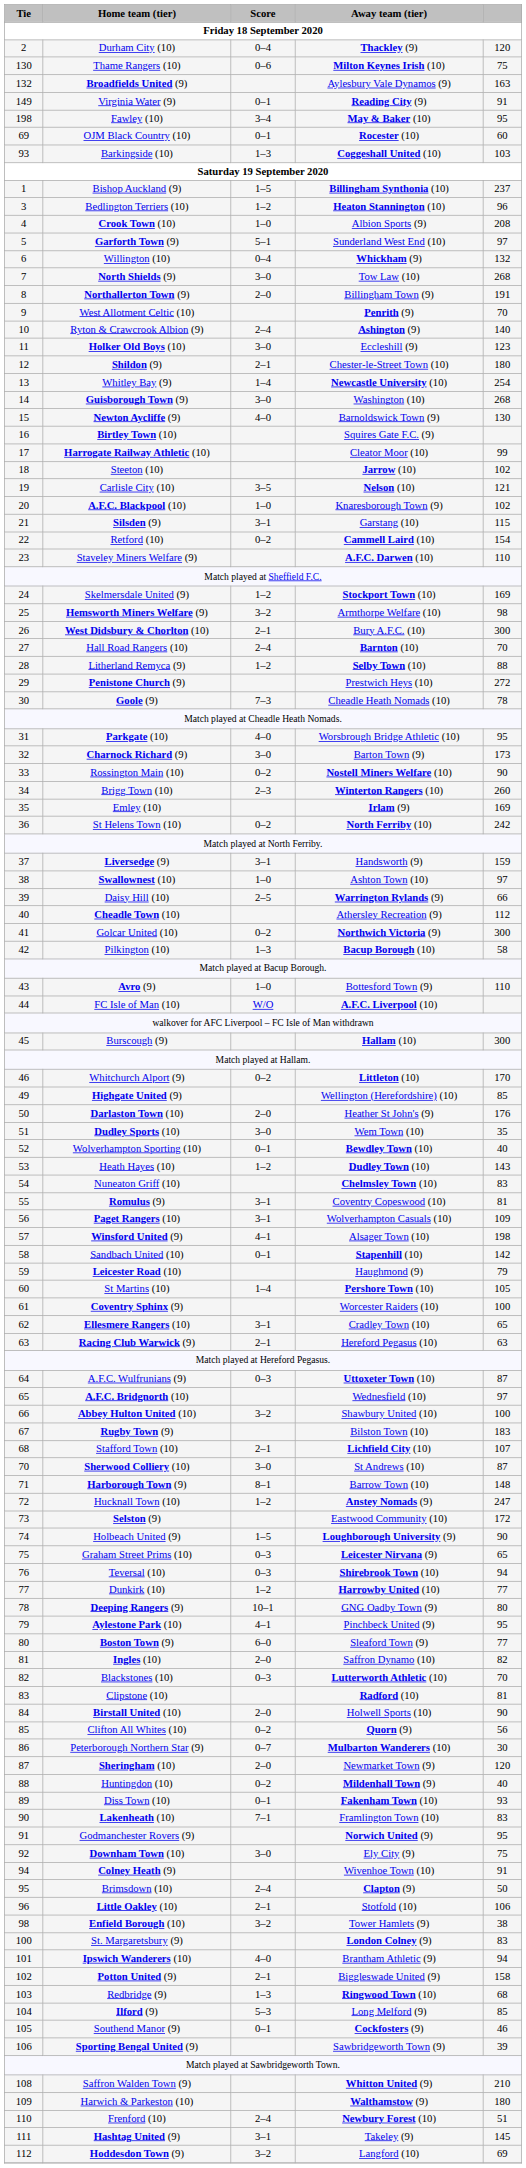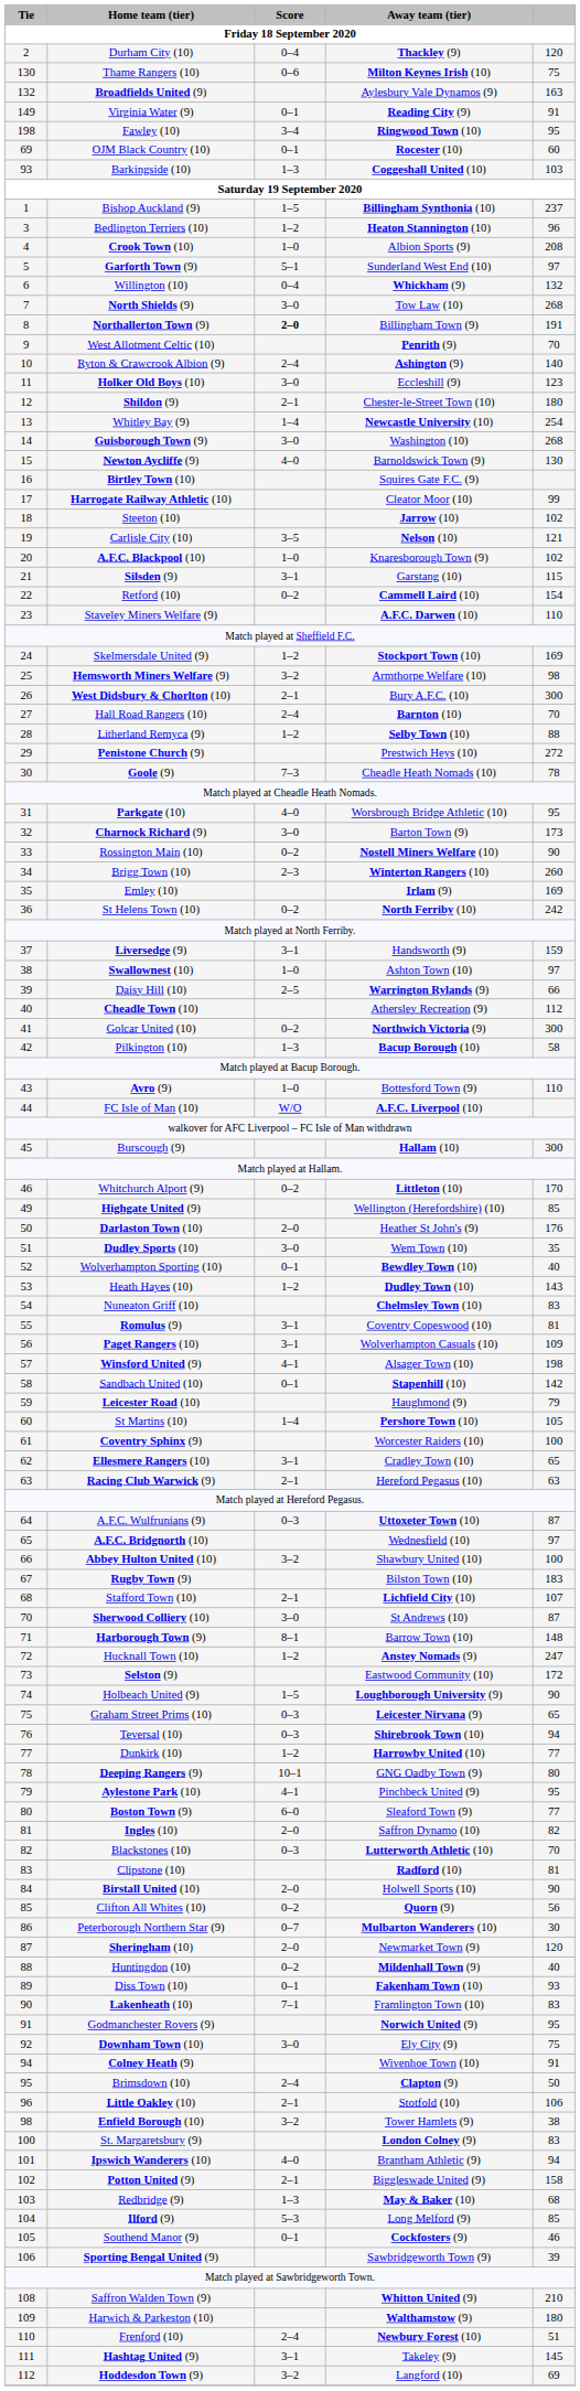 <table class="wikitable" style="width: 700px; background:WhiteSmoke; text-align:center; font-size:90%">
 <tr>
 <td scope="col" style="width:  7.50%; background:silver;"><strong>Tie</strong></td>
 <td scope="col" style="width: 36.25%; background:silver;"><strong>Home team (tier)</strong></td>
 <td scope="col" style="width: 12.50%; background:silver;"><strong>Score</strong></td>
 <td scope="col" style="width: 36.25%; background:silver;"><strong>Away team (tier)</strong></td>
 <td scope="col" style="width:  7.50%; background:silver;"><strong></strong></td>
 </tr>
 <tr>
 </tr>
 <tr>
 <td colspan="5" style= background:White><strong>Friday 18 September 2020</strong></td>
 </tr>
 <tr>
 <td>2</td>
 <td><a href='#'>Durham City</a> (10)</td>
 <td>0–4</td>
 <td><strong><a href='#'>Thackley</a></strong> (9)</td>
 <td>120</td>
 </tr>
 <tr>
 <td>130</td>
 <td><a href='#'>Thame Rangers</a> (10)</td>
 <td>0–6</td>
 <td><strong><a href='#'>Milton Keynes Irish</a></strong> (10)</td>
 <td>75</td>
 </tr>
 <tr>
 <td>132</td>
 <td><strong><a href='#'>Broadfields United</a></strong> (9)</td>
 <td></td>
 <td><a href='#'>Aylesbury Vale Dynamos</a> (9)</td>
 <td>163</td>
 </tr>
 <tr>
 <td>149</td>
 <td><a href='#'>Virginia Water</a> (9)</td>
 <td>0–1</td>
 <td><strong><a href='#'>Reading City</a></strong> (9)</td>
 <td>91</td>
 </tr>
 <tr>
 <td>198</td>
 <td><a href='#'>Fawley</a> (10)</td>
 <td>3–4</td>
-<td><strong><a href='#'>May & Baker</a></strong> (10)</td>
+<td><strong><a href='#'>Ringwood Town</a></strong> (10)</td>
 <td>95</td>
 </tr>
 <tr>
 <td>69</td>
 <td><a href='#'>OJM Black Country</a> (10)</td>
 <td>0–1</td>
 <td><strong><a href='#'>Rocester</a></strong> (10)</td>
 <td>60</td>
 </tr>
 <tr>
 <td>93</td>
 <td><a href='#'>Barkingside</a> (10)</td>
 <td>1–3</td>
 <td><strong><a href='#'>Coggeshall United</a></strong> (10)</td>
 <td>103</td>
 </tr>
 <tr>
 <td colspan="5" style= background:White><strong>Saturday 19 September 2020</strong></td>
 </tr>
 <tr>
 <td>1</td>
 <td><a href='#'>Bishop Auckland</a> (9)</td>
 <td>1–5</td>
 <td><strong><a href='#'>Billingham Synthonia</a></strong> (10)</td>
 <td>237</td>
 </tr>
 <tr>
 <td>3</td>
 <td><a href='#'>Bedlington Terriers</a> (10)</td>
 <td>1–2</td>
 <td><strong><a href='#'>Heaton Stannington</a></strong> (10)</td>
 <td>96</td>
 </tr>
 <tr>
 <td>4</td>
 <td><strong><a href='#'>Crook Town</a></strong> (10)</td>
 <td>1–0</td>
 <td><a href='#'>Albion Sports</a> (9)</td>
 <td>208</td>
 </tr>
 <tr>
 <td>5</td>
 <td><strong><a href='#'>Garforth Town</a></strong> (9)</td>
 <td>5–1</td>
 <td><a href='#'>Sunderland West End</a> (10)</td>
 <td>97</td>
 </tr>
 <tr>
 <td>6</td>
 <td><a href='#'>Willington</a> (10)</td>
 <td>0–4</td>
 <td><strong><a href='#'>Whickham</a></strong> (9)</td>
 <td>132</td>
 </tr>
 <tr>
 <td>7</td>
 <td><strong><a href='#'>North Shields</a></strong> (9)</td>
 <td>3–0</td>
 <td><a href='#'>Tow Law</a> (10)</td>
 <td>268</td>
 </tr>
 <tr>
 <td>8</td>
 <td><strong><a href='#'>Northallerton Town</a></strong> (9)</td>
-<td>2–0</td>
+<td><strong>2–0</strong></td>
 <td><a href='#'>Billingham Town</a> (9)</td>
 <td>191</td>
 </tr>
 <tr>
 <td>9</td>
 <td><a href='#'>West Allotment Celtic</a> (10)</td>
 <td></td>
 <td><strong><a href='#'>Penrith</a></strong> (9)</td>
 <td>70</td>
 </tr>
 <tr>
 <td>10</td>
 <td><a href='#'>Ryton & Crawcrook Albion</a> (9)</td>
 <td>2–4</td>
 <td><strong><a href='#'>Ashington</a></strong> (9)</td>
 <td>140</td>
 </tr>
 <tr>
 <td>11</td>
 <td><strong><a href='#'>Holker Old Boys</a></strong> (10)</td>
 <td>3–0</td>
 <td><a href='#'>Eccleshill</a> (9)</td>
 <td>123</td>
 </tr>
 <tr>
 <td>12</td>
 <td><strong><a href='#'>Shildon</a></strong> (9)</td>
 <td>2–1</td>
 <td><a href='#'>Chester-le-Street Town</a> (10)</td>
 <td>180</td>
 </tr>
 <tr>
 <td>13</td>
 <td><a href='#'>Whitley Bay</a> (9)</td>
 <td>1–4</td>
 <td><strong><a href='#'>Newcastle University</a></strong> (10)</td>
 <td>254</td>
 </tr>
 <tr>
 <td>14</td>
 <td><strong><a href='#'>Guisborough Town</a></strong> (9)</td>
 <td>3–0</td>
 <td><a href='#'>Washington</a> (10)</td>
 <td>268</td>
 </tr>
 <tr>
 <td>15</td>
 <td><strong><a href='#'>Newton Aycliffe</a></strong> (9)</td>
 <td>4–0</td>
 <td><a href='#'>Barnoldswick Town</a> (9)</td>
 <td>130</td>
 </tr>
 <tr>
 <td>16</td>
 <td><strong><a href='#'>Birtley Town</a></strong> (10)</td>
 <td></td>
 <td><a href='#'>Squires Gate F.C.</a> (9)</td>
 <td></td>
 </tr>
 <tr>
 <td>17</td>
 <td><strong><a href='#'>Harrogate Railway Athletic</a></strong> (10)</td>
 <td></td>
 <td><a href='#'>Cleator Moor</a> (10)</td>
 <td>99</td>
 </tr>
 <tr>
 <td>18</td>
 <td><a href='#'>Steeton</a> (10)</td>
 <td></td>
 <td><strong><a href='#'>Jarrow</a></strong> (10)</td>
 <td>102</td>
 </tr>
 <tr>
 <td>19</td>
 <td><a href='#'>Carlisle City</a> (10)</td>
 <td>3–5</td>
 <td><strong><a href='#'>Nelson</a></strong> (10)</td>
 <td>121</td>
 </tr>
 <tr>
 <td>20</td>
 <td><strong><a href='#'>A.F.C. Blackpool</a></strong> (10)</td>
 <td>1–0</td>
 <td><a href='#'>Knaresborough Town</a> (9)</td>
 <td>102</td>
 </tr>
 <tr>
 <td>21</td>
 <td><strong><a href='#'>Silsden</a></strong> (9)</td>
 <td>3–1</td>
 <td><a href='#'>Garstang</a> (10)</td>
 <td>115</td>
 </tr>
 <tr>
 <td>22</td>
 <td><a href='#'>Retford</a> (10)</td>
 <td>0–2</td>
 <td><strong><a href='#'>Cammell Laird</a></strong> (10)</td>
 <td>154</td>
 </tr>
 <tr>
 <td>23</td>
 <td><a href='#'>Staveley Miners Welfare</a> (9)</td>
 <td></td>
 <td><strong><a href='#'>A.F.C. Darwen</a></strong> (10)</td>
 <td>110</td>
 </tr>
 <tr>
 <td colspan="5" style="background:GhostWhite; height:20px; text-align:center; font-size:90%">Match played at <a href='#'>Sheffield F.C.</a></td>
 </tr>
 <tr>
 <td>24</td>
 <td><a href='#'>Skelmersdale United</a> (9)</td>
 <td>1–2</td>
 <td><strong><a href='#'>Stockport Town</a></strong> (10)</td>
 <td>169</td>
 </tr>
 <tr>
 <td>25</td>
 <td><strong><a href='#'>Hemsworth Miners Welfare</a></strong> (9)</td>
 <td>3–2</td>
 <td><a href='#'>Armthorpe Welfare</a> (10)</td>
 <td>98</td>
 </tr>
 <tr>
 <td>26</td>
 <td><strong><a href='#'>West Didsbury & Chorlton</a></strong> (10)</td>
 <td>2–1</td>
 <td><a href='#'>Bury A.F.C.</a> (10)</td>
 <td>300</td>
 </tr>
 <tr>
 <td>27</td>
 <td><a href='#'>Hall Road Rangers</a> (10)</td>
 <td>2–4</td>
 <td><strong><a href='#'>Barnton</a></strong> (10)</td>
 <td>70</td>
 </tr>
 <tr>
 <td>28</td>
 <td><a href='#'>Litherland Remyca</a> (9)</td>
 <td>1–2</td>
 <td><strong><a href='#'>Selby Town</a></strong> (10)</td>
 <td>88</td>
 </tr>
 <tr>
 <td>29</td>
 <td><strong><a href='#'>Penistone Church</a></strong> (9)</td>
 <td></td>
 <td><a href='#'>Prestwich Heys</a> (10)</td>
 <td>272</td>
 </tr>
 <tr>
 <td>30</td>
 <td><strong><a href='#'>Goole</a></strong> (9)</td>
 <td>7–3</td>
 <td><a href='#'>Cheadle Heath Nomads</a> (10)</td>
 <td>78</td>
 </tr>
 <tr>
 <td colspan="5" style="background:GhostWhite; height:20px; text-align:center; font-size:90%">Match played at Cheadle Heath Nomads.</td>
 </tr>
 <tr>
 <td>31</td>
 <td><strong><a href='#'>Parkgate</a></strong> (10)</td>
 <td>4–0</td>
 <td><a href='#'>Worsbrough Bridge Athletic</a> (10)</td>
 <td>95</td>
 </tr>
 <tr>
 <td>32</td>
 <td><strong><a href='#'>Charnock Richard</a></strong> (9)</td>
 <td>3–0</td>
 <td><a href='#'>Barton Town</a> (9)</td>
 <td>173</td>
 </tr>
 <tr>
 <td>33</td>
 <td><a href='#'>Rossington Main</a> (10)</td>
 <td>0–2</td>
 <td><strong><a href='#'>Nostell Miners Welfare</a></strong> (10)</td>
 <td>90</td>
 </tr>
 <tr>
 <td>34</td>
 <td><a href='#'>Brigg Town</a> (10)</td>
 <td>2–3</td>
 <td><strong><a href='#'>Winterton Rangers</a></strong> (10)</td>
 <td>260</td>
 </tr>
 <tr>
 <td>35</td>
 <td><a href='#'>Emley</a> (10)</td>
 <td></td>
 <td><strong><a href='#'>Irlam</a></strong> (9)</td>
 <td>169</td>
 </tr>
 <tr>
 <td>36</td>
 <td><a href='#'>St Helens Town</a> (10)</td>
 <td>0–2</td>
 <td><strong><a href='#'>North Ferriby</a></strong> (10)</td>
 <td>242</td>
 </tr>
 <tr>
 <td colspan="5" style="background:GhostWhite; height:20px; text-align:center; font-size:90%">Match played at North Ferriby.</td>
 </tr>
 <tr>
 <td>37</td>
 <td><strong><a href='#'>Liversedge</a></strong> (9)</td>
 <td>3–1</td>
 <td><a href='#'>Handsworth</a> (9)</td>
 <td>159</td>
 </tr>
 <tr>
 <td>38</td>
 <td><strong><a href='#'>Swallownest</a></strong> (10)</td>
 <td>1–0</td>
 <td><a href='#'>Ashton Town</a> (10)</td>
 <td>97</td>
 </tr>
 <tr>
 <td>39</td>
 <td><a href='#'>Daisy Hill</a> (10)</td>
 <td>2–5</td>
 <td><strong><a href='#'>Warrington Rylands</a></strong> (9)</td>
 <td>66</td>
 </tr>
 <tr>
 <td>40</td>
 <td><strong><a href='#'>Cheadle Town</a></strong> (10)</td>
 <td></td>
 <td><a href='#'>Athersley Recreation</a> (9)</td>
 <td>112</td>
 </tr>
 <tr>
 <td>41</td>
 <td><a href='#'>Golcar United</a> (10)</td>
 <td>0–2</td>
 <td><strong><a href='#'>Northwich Victoria</a></strong> (9)</td>
 <td>300</td>
 </tr>
 <tr>
 <td>42</td>
 <td><a href='#'>Pilkington</a> (10)</td>
 <td>1–3</td>
 <td><strong><a href='#'>Bacup Borough</a></strong> (10)</td>
 <td>58</td>
 </tr>
 <tr>
 <td colspan="5" style="background:GhostWhite; height:20px; text-align:center; font-size:90%">Match played at Bacup Borough.</td>
 </tr>
 <tr>
 <td>43</td>
 <td><strong><a href='#'>Avro</a></strong> (9)</td>
 <td>1–0</td>
 <td><a href='#'>Bottesford Town</a> (9)</td>
 <td>110</td>
 </tr>
 <tr>
 <td>44</td>
 <td><a href='#'>FC Isle of Man</a> (10)</td>
 <td><a href='#'>W/O</a></td>
 <td><strong><a href='#'>A.F.C. Liverpool</a></strong> (10)</td>
 <td></td>
 </tr>
 <tr>
 <td colspan="5" style="background:GhostWhite; height:20px; text-align:center; font-size:90%">walkover for AFC Liverpool – FC Isle of Man withdrawn</td>
 </tr>
 <tr>
 <td>45</td>
 <td><a href='#'>Burscough</a> (9)</td>
 <td></td>
 <td><strong><a href='#'>Hallam</a></strong> (10)</td>
 <td>300</td>
 </tr>
 <tr>
 <td colspan="5" style="background:GhostWhite; height:20px; text-align:center; font-size:90%">Match played at Hallam.</td>
 </tr>
 <tr>
 <td>46</td>
 <td><a href='#'>Whitchurch Alport</a> (9)</td>
 <td>0–2</td>
 <td><strong><a href='#'>Littleton</a></strong> (10)</td>
 <td>170</td>
 </tr>
 <tr>
 <td>49</td>
 <td><strong><a href='#'>Highgate United</a></strong> (9)</td>
 <td></td>
 <td><a href='#'>Wellington (Herefordshire)</a> (10)</td>
 <td>85</td>
 </tr>
 <tr>
 <td>50</td>
 <td><strong><a href='#'>Darlaston Town</a></strong> (10)</td>
 <td>2–0</td>
 <td><a href='#'>Heather St John's</a> (9)</td>
 <td>176</td>
 </tr>
 <tr>
 <td>51</td>
 <td><strong><a href='#'>Dudley Sports</a></strong> (10)</td>
 <td>3–0</td>
 <td><a href='#'>Wem Town</a> (10)</td>
 <td>35</td>
 </tr>
 <tr>
 <td>52</td>
 <td><a href='#'>Wolverhampton Sporting</a> (10)</td>
 <td>0–1</td>
 <td><strong><a href='#'>Bewdley Town</a></strong> (10)</td>
 <td>40</td>
 </tr>
 <tr>
 <td>53</td>
 <td><a href='#'>Heath Hayes</a> (10)</td>
 <td>1–2</td>
 <td><strong><a href='#'>Dudley Town</a></strong> (10)</td>
 <td>143</td>
 </tr>
 <tr>
 <td>54</td>
 <td><a href='#'>Nuneaton Griff</a> (10)</td>
 <td></td>
 <td><strong><a href='#'>Chelmsley Town</a></strong> (10)</td>
 <td>83</td>
 </tr>
 <tr>
 <td>55</td>
 <td><strong><a href='#'>Romulus</a></strong> (9)</td>
 <td>3–1</td>
 <td><a href='#'>Coventry Copeswood</a> (10)</td>
 <td>81</td>
 </tr>
 <tr>
 <td>56</td>
 <td><strong><a href='#'>Paget Rangers</a></strong> (10)</td>
 <td>3–1</td>
 <td><a href='#'>Wolverhampton Casuals</a> (10)</td>
 <td>109</td>
 </tr>
 <tr>
 <td>57</td>
 <td><strong><a href='#'>Winsford United</a></strong> (9)</td>
 <td>4–1</td>
 <td><a href='#'>Alsager Town</a> (10)</td>
 <td>198</td>
 </tr>
 <tr>
 <td>58</td>
 <td><a href='#'>Sandbach United</a> (10)</td>
 <td>0–1</td>
 <td><strong><a href='#'>Stapenhill</a></strong> (10)</td>
 <td>142</td>
 </tr>
 <tr>
 <td>59</td>
 <td><strong><a href='#'>Leicester Road</a></strong> (10)</td>
 <td></td>
 <td><a href='#'>Haughmond</a> (9)</td>
 <td>79</td>
 </tr>
 <tr>
 <td>60</td>
 <td><a href='#'>St Martins</a> (10)</td>
 <td>1–4</td>
 <td><strong><a href='#'>Pershore Town</a></strong> (10)</td>
 <td>105</td>
 </tr>
 <tr>
 <td>61</td>
 <td><strong><a href='#'>Coventry Sphinx</a></strong> (9)</td>
 <td></td>
 <td><a href='#'>Worcester Raiders</a> (10)</td>
 <td>100</td>
 </tr>
 <tr>
 <td>62</td>
 <td><strong><a href='#'>Ellesmere Rangers</a></strong> (10)</td>
 <td>3–1</td>
 <td><a href='#'>Cradley Town</a> (10)</td>
 <td>65</td>
 </tr>
 <tr>
 <td>63</td>
 <td><strong><a href='#'>Racing Club Warwick</a></strong> (9)</td>
 <td>2–1</td>
 <td><a href='#'>Hereford Pegasus</a> (10)</td>
 <td>63</td>
 </tr>
 <tr>
 <td colspan="5" style="background:GhostWhite; height:20px; text-align:center; font-size:90%">Match played at Hereford Pegasus.</td>
 </tr>
 <tr>
 <td>64</td>
 <td><a href='#'>A.F.C. Wulfrunians</a> (9)</td>
 <td>0–3</td>
 <td><strong><a href='#'>Uttoxeter Town</a></strong> (10)</td>
 <td>87</td>
 </tr>
 <tr>
 <td>65</td>
 <td><strong><a href='#'>A.F.C. Bridgnorth</a></strong> (10)</td>
 <td></td>
 <td><a href='#'>Wednesfield</a> (10)</td>
 <td>97</td>
 </tr>
 <tr>
 <td>66</td>
 <td><strong><a href='#'>Abbey Hulton United</a></strong> (10)</td>
 <td>3–2</td>
 <td><a href='#'>Shawbury United</a> (10)</td>
 <td>100</td>
 </tr>
 <tr>
 <td>67</td>
 <td><strong><a href='#'>Rugby Town</a></strong> (9)</td>
 <td></td>
 <td><a href='#'>Bilston Town</a> (10)</td>
 <td>183</td>
 </tr>
 <tr>
 <td>68</td>
 <td><a href='#'>Stafford Town</a> (10)</td>
 <td>2–1</td>
 <td><strong><a href='#'>Lichfield City</a></strong> (10)</td>
 <td>107</td>
 </tr>
 <tr>
 <td>70</td>
 <td><strong><a href='#'>Sherwood Colliery</a></strong> (10)</td>
 <td>3–0</td>
 <td><a href='#'>St Andrews</a> (10)</td>
 <td>87</td>
 </tr>
 <tr>
 <td>71</td>
 <td><strong><a href='#'>Harborough Town</a></strong> (9)</td>
 <td>8–1</td>
 <td><a href='#'>Barrow Town</a> (10)</td>
 <td>148</td>
 </tr>
 <tr>
 <td>72</td>
 <td><a href='#'>Hucknall Town</a> (10)</td>
 <td>1–2</td>
 <td><strong><a href='#'>Anstey Nomads</a></strong> (9)</td>
 <td>247</td>
 </tr>
 <tr>
 <td>73</td>
 <td><strong><a href='#'>Selston</a></strong> (9)</td>
 <td></td>
 <td><a href='#'>Eastwood Community</a> (10)</td>
 <td>172</td>
 </tr>
 <tr>
 <td>74</td>
 <td><a href='#'>Holbeach United</a> (9)</td>
 <td>1–5</td>
 <td><strong><a href='#'>Loughborough University</a></strong> (9)</td>
 <td>90</td>
 </tr>
 <tr>
 <td>75</td>
 <td><a href='#'>Graham Street Prims</a> (10)</td>
 <td>0–3</td>
 <td><strong><a href='#'>Leicester Nirvana</a></strong> (9)</td>
 <td>65</td>
 </tr>
 <tr>
 <td>76</td>
 <td><a href='#'>Teversal</a> (10)</td>
 <td>0–3</td>
 <td><strong><a href='#'>Shirebrook Town</a></strong> (10)</td>
 <td>94</td>
 </tr>
 <tr>
 <td>77</td>
 <td><a href='#'>Dunkirk</a> (10)</td>
 <td>1–2</td>
 <td><strong><a href='#'>Harrowby United</a></strong> (10)</td>
 <td>77</td>
 </tr>
 <tr>
 <td>78</td>
 <td><strong><a href='#'>Deeping Rangers</a></strong> (9)</td>
 <td>10–1</td>
 <td><a href='#'>GNG Oadby Town</a> (9)</td>
 <td>80</td>
 </tr>
 <tr>
 <td>79</td>
 <td><strong><a href='#'>Aylestone Park</a></strong> (10)</td>
 <td>4–1</td>
 <td><a href='#'>Pinchbeck United</a> (9)</td>
 <td>95</td>
 </tr>
 <tr>
 <td>80</td>
 <td><strong><a href='#'>Boston Town</a></strong> (9)</td>
 <td>6–0</td>
 <td><a href='#'>Sleaford Town</a> (9)</td>
 <td>77</td>
 </tr>
 <tr>
 <td>81</td>
 <td><strong><a href='#'>Ingles</a></strong> (10)</td>
 <td>2–0</td>
 <td><a href='#'>Saffron Dynamo</a> (10)</td>
 <td>82</td>
 </tr>
 <tr>
 <td>82</td>
 <td><a href='#'>Blackstones</a> (10)</td>
 <td>0–3</td>
 <td><strong><a href='#'>Lutterworth Athletic</a></strong> (10)</td>
 <td>70</td>
 </tr>
 <tr>
 <td>83</td>
 <td><a href='#'>Clipstone</a> (10)</td>
 <td></td>
 <td><strong><a href='#'>Radford</a></strong> (10)</td>
 <td>81</td>
 </tr>
 <tr>
 <td>84</td>
 <td><strong><a href='#'>Birstall United</a></strong> (10)</td>
 <td>2–0</td>
 <td><a href='#'>Holwell Sports</a> (10)</td>
 <td>90</td>
 </tr>
 <tr>
 <td>85</td>
 <td><a href='#'>Clifton All Whites</a> (10)</td>
 <td>0–2</td>
 <td><strong><a href='#'>Quorn</a></strong> (9)</td>
 <td>56</td>
 </tr>
 <tr>
 <td>86</td>
 <td><a href='#'>Peterborough Northern Star</a> (9)</td>
 <td>0–7</td>
 <td><strong><a href='#'>Mulbarton Wanderers</a></strong> (10)</td>
 <td>30</td>
 </tr>
 <tr>
 <td>87</td>
 <td><strong><a href='#'>Sheringham</a></strong> (10)</td>
 <td>2–0</td>
 <td><a href='#'>Newmarket Town</a> (9)</td>
 <td>120</td>
 </tr>
 <tr>
 <td>88</td>
 <td><a href='#'>Huntingdon</a> (10)</td>
 <td>0–2</td>
 <td><strong><a href='#'>Mildenhall Town</a></strong> (9)</td>
 <td>40</td>
 </tr>
 <tr>
 <td>89</td>
 <td><a href='#'>Diss Town</a> (10)</td>
 <td>0–1</td>
 <td><strong><a href='#'>Fakenham Town</a></strong> (10)</td>
 <td>93</td>
 </tr>
 <tr>
 <td>90</td>
 <td><strong><a href='#'>Lakenheath</a></strong> (10)</td>
 <td>7–1</td>
 <td><a href='#'>Framlington Town</a> (10)</td>
 <td>83</td>
 </tr>
 <tr>
 <td>91</td>
 <td><a href='#'>Godmanchester Rovers</a> (9)</td>
 <td></td>
 <td><strong><a href='#'>Norwich United</a></strong> (9)</td>
 <td>95</td>
 </tr>
 <tr>
 <td>92</td>
 <td><strong><a href='#'>Downham Town</a></strong> (10)</td>
 <td>3–0</td>
 <td><a href='#'>Ely City</a> (9)</td>
 <td>75</td>
 </tr>
 <tr>
 <td>94</td>
 <td><strong><a href='#'>Colney Heath</a></strong> (9)</td>
 <td></td>
 <td><a href='#'>Wivenhoe Town</a> (10)</td>
 <td>91</td>
 </tr>
 <tr>
 <td>95</td>
 <td><a href='#'>Brimsdown</a> (10)</td>
 <td>2–4</td>
 <td><strong><a href='#'>Clapton</a></strong> (9)</td>
 <td>50</td>
 </tr>
 <tr>
 <td>96</td>
 <td><strong><a href='#'>Little Oakley</a></strong> (10)</td>
 <td>2–1</td>
 <td><a href='#'>Stotfold</a> (10)</td>
 <td>106</td>
 </tr>
 <tr>
 <td>98</td>
 <td><strong><a href='#'>Enfield Borough</a></strong> (10)</td>
 <td>3–2</td>
 <td><a href='#'>Tower Hamlets</a> (9)</td>
 <td>38</td>
 </tr>
 <tr>
 <td>100</td>
 <td><a href='#'>St. Margaretsbury</a> (9)</td>
 <td></td>
 <td><strong><a href='#'>London Colney</a></strong> (9)</td>
 <td>83</td>
 </tr>
 <tr>
 <td>101</td>
 <td><strong><a href='#'>Ipswich Wanderers</a></strong> (10)</td>
 <td>4–0</td>
 <td><a href='#'>Brantham Athletic</a> (9)</td>
 <td>94</td>
 </tr>
 <tr>
 <td>102</td>
 <td><strong><a href='#'>Potton United</a></strong> (9)</td>
 <td>2–1</td>
 <td><a href='#'>Biggleswade United</a> (9)</td>
 <td>158</td>
 </tr>
 <tr>
 <td>103</td>
 <td><a href='#'>Redbridge</a> (9)</td>
 <td>1–3</td>
-<td><strong><a href='#'>Ringwood Town</a></strong> (10)</td>
+<td><strong><a href='#'>May & Baker</a></strong> (10)</td>
 <td>68</td>
 </tr>
 <tr>
 <td>104</td>
 <td><strong><a href='#'>Ilford</a></strong> (9)</td>
 <td>5–3</td>
 <td><a href='#'>Long Melford</a> (9)</td>
 <td>85</td>
 </tr>
 <tr>
 <td>105</td>
 <td><a href='#'>Southend Manor</a> (9)</td>
 <td>0–1</td>
 <td><strong><a href='#'>Cockfosters</a></strong> (9)</td>
 <td>46</td>
 </tr>
 <tr>
 <td>106</td>
 <td><strong><a href='#'>Sporting Bengal United</a></strong> (9)</td>
 <td></td>
 <td><a href='#'>Sawbridgeworth Town</a> (9)</td>
 <td>39</td>
 </tr>
 <tr>
 <td colspan="5" style="background:GhostWhite; height:20px; text-align:center; font-size:90%">Match played at Sawbridgeworth Town.</td>
 </tr>
 <tr>
 <td>108</td>
 <td><a href='#'>Saffron Walden Town</a> (9)</td>
 <td></td>
 <td><strong><a href='#'>Whitton United</a></strong> (9)</td>
 <td>210</td>
 </tr>
 <tr>
 <td>109</td>
 <td><a href='#'>Harwich & Parkeston</a> (10)</td>
 <td></td>
 <td><strong><a href='#'>Walthamstow</a></strong> (9)</td>
 <td>180</td>
 </tr>
 <tr>
 <td>110</td>
 <td><a href='#'>Frenford</a> (10)</td>
 <td>2–4</td>
 <td><strong><a href='#'>Newbury Forest</a></strong> (10)</td>
 <td>51</td>
 </tr>
 <tr>
 <td>111</td>
 <td><strong><a href='#'>Hashtag United</a></strong> (9)</td>
 <td>3–1</td>
 <td><a href='#'>Takeley</a> (9)</td>
 <td>145</td>
 </tr>
 <tr>
 <td>112</td>
 <td><strong><a href='#'>Hoddesdon Town</a></strong> (9)</td>
 <td>3–2</td>
 <td><a href='#'>Langford</a> (10)</td>
 <td>69</td>
 </tr>
 <tr>
 </tr>
 </table>
